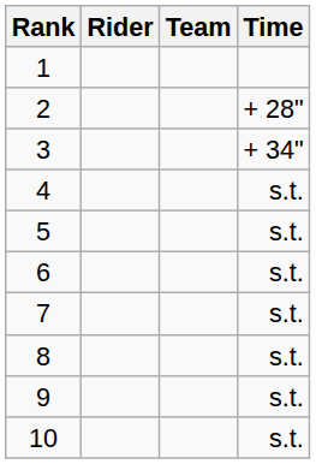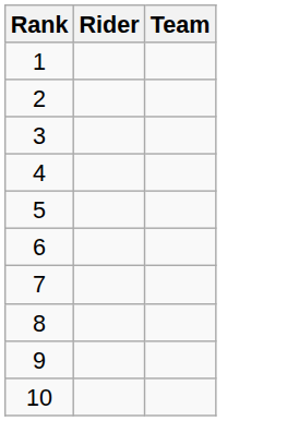 <table class="wikitable" style="font-size:95%;">
 <tr>
 <th>Rank</th>
 <th>Rider</th>
 <th>Team</th>
-<th>Time</th>
 </tr>
 <tr>
 <td align=center>1</td>
 <td></td>
 <td></td>
-<td align="right"></td>
 </tr>
 <tr>
 <td align=center>2</td>
 <td></td>
 <td></td>
-<td align="right">+ 28"</td>
 </tr>
 <tr>
 <td align=center>3</td>
 <td> </td>
 <td></td>
-<td align="right">+ 34"</td>
 </tr>
 <tr>
 <td align=center>4</td>
 <td></td>
 <td></td>
-<td align="right">s.t.</td>
 </tr>
 <tr>
 <td align=center>5</td>
 <td></td>
 <td></td>
-<td align="right">s.t.</td>
 </tr>
 <tr>
 <td align=center>6</td>
 <td></td>
 <td></td>
-<td align="right">s.t.</td>
 </tr>
 <tr>
 <td align=center>7</td>
 <td></td>
 <td></td>
-<td align="right">s.t.</td>
 </tr>
 <tr>
 <td align=center>8</td>
 <td></td>
 <td></td>
-<td align="right">s.t.</td>
 </tr>
 <tr>
 <td align=center>9</td>
 <td></td>
 <td></td>
-<td align="right">s.t.</td>
 </tr>
 <tr>
 <td align=center>10</td>
 <td></td>
 <td></td>
-<td align="right">s.t.</td>
 </tr>
 </table>
